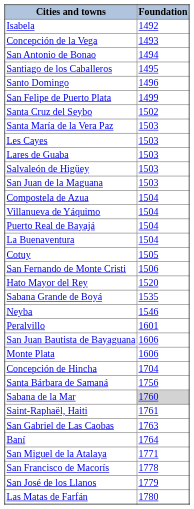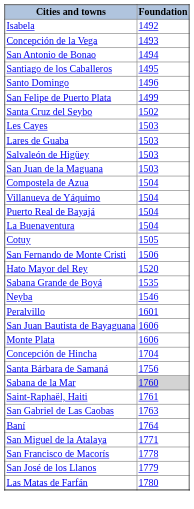 <table class="toccolours" border="2" cellpadding="2" style="border-collapse:collapse">
 <tr bgcolor="lightsteelblue">
 <th>Cities and towns</th>
 <th>Foundation</th>
 </tr>
 <tr Trinidad>
 <td><a href='#'>Isabela</a></td>
 <td><a href='#'>1492</a></td>
 </tr>
 <tr>
 <td><a href='#'>Concepción de la Vega</a></td>
 <td><a href='#'>1493</a></td>
 </tr>
 <tr>
 <td><a href='#'>San Antonio de Bonao</a></td>
 <td><a href='#'>1494</a></td>
 </tr>
 <tr>
 <td><a href='#'>Santiago de los Caballeros</a></td>
 <td><a href='#'>1495</a></td>
 </tr>
 <tr>
 <td><a href='#'>Santo Domingo</a></td>
 <td><a href='#'>1496</a></td>
 </tr>
 <tr>
 <td><a href='#'>San Felipe de Puerto Plata</a></td>
 <td><a href='#'>1499</a></td>
 </tr>
 <tr>
 <td><a href='#'>Santa Cruz del Seybo</a></td>
 <td><a href='#'>1502</a></td>
-</tr>
-<tr>
-<td><a href='#'>Santa María de la Vera Paz</a></td>
-<td><a href='#'>1503</a></td>
 </tr>
 <tr>
 <td><a href='#'>Les Cayes</a></td>
 <td><a href='#'>1503</a></td>
 </tr>
 <tr>
 <td><a href='#'>Lares de Guaba</a></td>
 <td><a href='#'>1503</a></td>
 </tr>
 <tr>
 <td><a href='#'>Salvaleón de Higüey</a></td>
 <td><a href='#'>1503</a></td>
 </tr>
 <tr>
 <td><a href='#'>San Juan de la Maguana</a></td>
 <td><a href='#'>1503</a></td>
 </tr>
 <tr>
 <td><a href='#'>Compostela de Azua</a></td>
 <td><a href='#'>1504</a></td>
 </tr>
 <tr>
 <td><a href='#'>Villanueva de Yáquimo</a></td>
 <td><a href='#'>1504</a></td>
 </tr>
 <tr>
 <td><a href='#'>Puerto Real de Bayajá</a></td>
 <td><a href='#'>1504</a></td>
 </tr>
 <tr>
 <td><a href='#'>La Buenaventura</a></td>
 <td><a href='#'>1504</a></td>
 </tr>
 <tr>
 <td><a href='#'>Cotuy</a></td>
 <td><a href='#'>1505</a></td>
 </tr>
 <tr>
 <td><a href='#'>San Fernando de Monte Cristi</a></td>
 <td><a href='#'>1506</a></td>
 </tr>
 <tr>
 <td><a href='#'>Hato Mayor del Rey</a></td>
 <td><a href='#'>1520</a></td>
 </tr>
 <tr>
 <td><a href='#'>Sabana Grande de Boyá</a></td>
 <td><a href='#'>1535</a></td>
 </tr>
 <tr>
 <td><a href='#'>Neyba</a></td>
 <td><a href='#'>1546</a></td>
 </tr>
 <tr>
 <td><a href='#'>Peralvillo</a></td>
 <td><a href='#'>1601</a></td>
 </tr>
 <tr>
 <td><a href='#'>San Juan Bautista de Bayaguana</a></td>
 <td><a href='#'>1606</a></td>
 </tr>
 <tr>
 <td><a href='#'>Monte Plata</a></td>
 <td><a href='#'>1606</a></td>
 </tr>
 <tr>
 <td><a href='#'>Concepción de Hincha</a></td>
 <td><a href='#'>1704</a></td>
 </tr>
 <tr>
 <td><a href='#'>Santa Bárbara de Samaná</a></td>
 <td><a href='#'>1756</a></td>
 </tr>
 <tr>
 <td><a href='#'>Sabana de la Mar</a></td>
 <td style="background: lightgrey;"><a href='#'>1760</a></td>
 </tr>
 <tr>
 <td><a href='#'>Saint-Raphaël, Haiti</a></td>
 <td><a href='#'>1761</a></td>
 </tr>
 <tr>
 <td><a href='#'>San Gabriel de Las Caobas</a></td>
 <td><a href='#'>1763</a></td>
 </tr>
 <tr>
 <td><a href='#'>Baní</a></td>
 <td><a href='#'>1764</a></td>
 </tr>
 <tr>
 <td><a href='#'>San Miguel de la Atalaya</a></td>
 <td><a href='#'>1771</a></td>
 </tr>
 <tr>
 <td><a href='#'>San Francisco de Macorís</a></td>
 <td><a href='#'>1778</a></td>
 </tr>
 <tr>
 <td><a href='#'>San José de los Llanos</a></td>
 <td><a href='#'>1779</a></td>
 </tr>
 <tr>
 <td><a href='#'>Las Matas de Farfán</a></td>
 <td><a href='#'>1780</a></td>
 </tr>
 </table>
